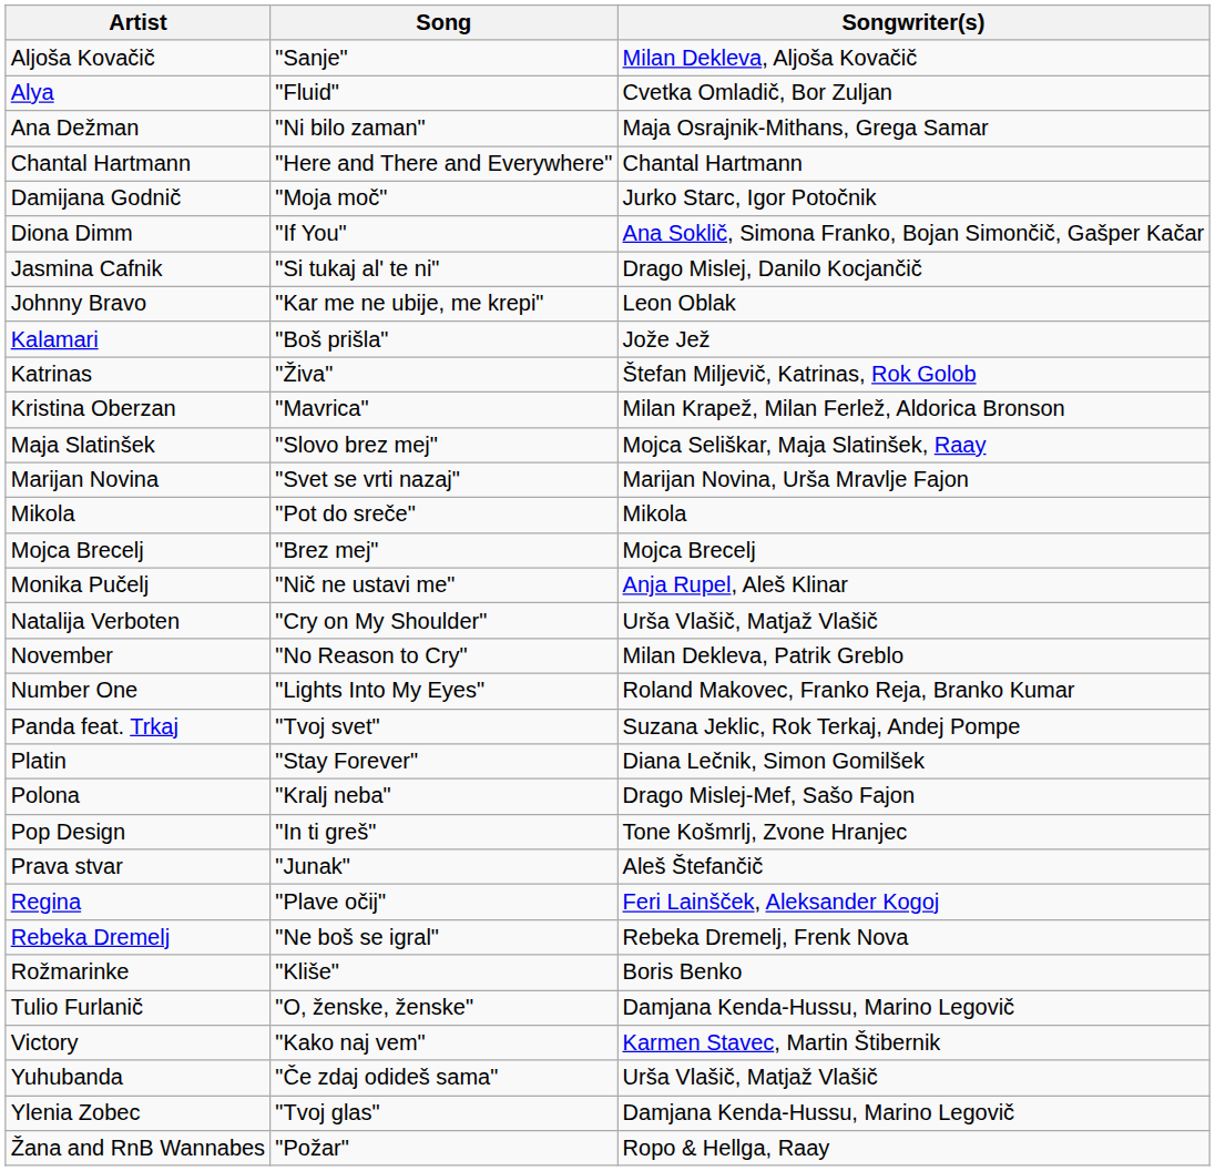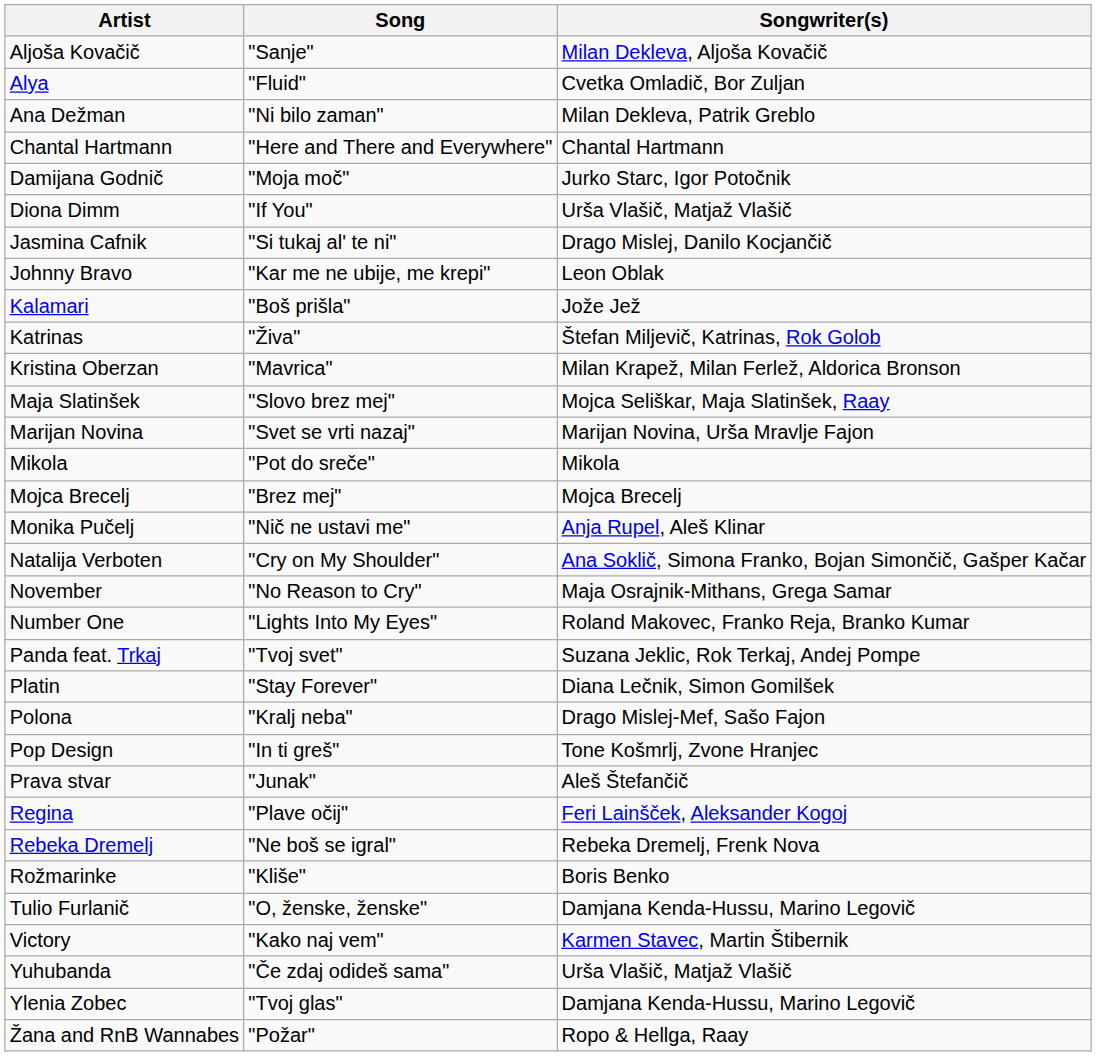 <table class="sortable wikitable" style="margin: 1em auto 1em auto;">
 <tr>
 <th>Artist</th>
 <th>Song</th>
 <th>Songwriter(s)</th>
 </tr>
 <tr>
 <td>Aljoša Kovačič</td>
 <td>"Sanje"</td>
 <td><a href='#'>Milan Dekleva</a>, Aljoša Kovačič</td>
 </tr>
 <tr>
 <td><a href='#'>Alya</a></td>
 <td>"Fluid"</td>
 <td>Cvetka Omladič, Bor Zuljan</td>
 </tr>
 <tr>
 <td>Ana Dežman</td>
 <td>"Ni bilo zaman"</td>
-<td>Maja Osrajnik-Mithans, Grega Samar</td>
+<td>Milan Dekleva, Patrik Greblo</td>
 </tr>
 <tr>
 <td>Chantal Hartmann</td>
 <td>"Here and There and Everywhere"</td>
 <td>Chantal Hartmann</td>
 </tr>
 <tr>
 <td>Damijana Godnič</td>
 <td>"Moja moč"</td>
 <td>Jurko Starc, Igor Potočnik</td>
 </tr>
 <tr>
 <td>Diona Dimm</td>
 <td>"If You"</td>
-<td><a href='#'>Ana Soklič</a>, Simona Franko, Bojan Simončič, Gašper Kačar</td>
+<td>Urša Vlašič, Matjaž Vlašič</td>
 </tr>
 <tr>
 <td>Jasmina Cafnik</td>
 <td>"Si tukaj al' te ni"</td>
 <td>Drago Mislej, Danilo Kocjančič</td>
 </tr>
 <tr>
 <td>Johnny Bravo</td>
 <td>"Kar me ne ubije, me krepi"</td>
 <td>Leon Oblak</td>
 </tr>
 <tr>
 <td><a href='#'>Kalamari</a></td>
 <td>"Boš prišla"</td>
 <td>Jože Jež</td>
 </tr>
 <tr>
 <td>Katrinas</td>
 <td>"Živa"</td>
 <td>Štefan Miljevič, Katrinas, <a href='#'>Rok Golob</a></td>
 </tr>
 <tr>
 <td>Kristina Oberzan</td>
 <td>"Mavrica"</td>
 <td>Milan Krapež, Milan Ferlež, Aldorica Bronson</td>
 </tr>
 <tr>
 <td>Maja Slatinšek</td>
 <td>"Slovo brez mej"</td>
 <td>Mojca Seliškar, Maja Slatinšek, <a href='#'>Raay</a></td>
 </tr>
 <tr>
 <td>Marijan Novina</td>
 <td>"Svet se vrti nazaj"</td>
 <td>Marijan Novina, Urša Mravlje Fajon</td>
 </tr>
 <tr>
 <td>Mikola</td>
 <td>"Pot do sreče"</td>
 <td>Mikola</td>
 </tr>
 <tr>
 <td>Mojca Brecelj</td>
 <td>"Brez mej"</td>
 <td>Mojca Brecelj</td>
 </tr>
 <tr>
 <td>Monika Pučelj</td>
 <td>"Nič ne ustavi me"</td>
 <td><a href='#'>Anja Rupel</a>, Aleš Klinar</td>
 </tr>
 <tr>
 <td>Natalija Verboten</td>
 <td>"Cry on My Shoulder"</td>
-<td>Urša Vlašič, Matjaž Vlašič</td>
+<td><a href='#'>Ana Soklič</a>, Simona Franko, Bojan Simončič, Gašper Kačar</td>
 </tr>
 <tr>
 <td>November</td>
 <td>"No Reason to Cry"</td>
-<td>Milan Dekleva, Patrik Greblo</td>
+<td>Maja Osrajnik-Mithans, Grega Samar</td>
 </tr>
 <tr>
 <td>Number One</td>
 <td>"Lights Into My Eyes"</td>
 <td>Roland Makovec, Franko Reja, Branko Kumar</td>
 </tr>
 <tr>
 <td>Panda feat. <a href='#'>Trkaj</a></td>
 <td>"Tvoj svet"</td>
 <td>Suzana Jeklic, Rok Terkaj, Andej Pompe</td>
 </tr>
 <tr>
 <td>Platin</td>
 <td>"Stay Forever"</td>
 <td>Diana Lečnik, Simon Gomilšek</td>
 </tr>
 <tr>
 <td>Polona</td>
 <td>"Kralj neba"</td>
 <td>Drago Mislej-Mef, Sašo Fajon</td>
 </tr>
 <tr>
 <td>Pop Design</td>
 <td>"In ti greš"</td>
 <td>Tone Košmrlj, Zvone Hranjec</td>
 </tr>
 <tr>
 <td>Prava stvar</td>
 <td>"Junak"</td>
 <td>Aleš Štefančič</td>
 </tr>
 <tr>
 <td><a href='#'>Regina</a></td>
 <td>"Plave očij"</td>
 <td><a href='#'>Feri Lainšček</a>, <a href='#'>Aleksander Kogoj</a></td>
 </tr>
 <tr>
 <td><a href='#'>Rebeka Dremelj</a></td>
 <td>"Ne boš se igral"</td>
 <td>Rebeka Dremelj, Frenk Nova</td>
 </tr>
 <tr>
 <td>Rožmarinke</td>
 <td>"Kliše"</td>
 <td>Boris Benko</td>
 </tr>
 <tr>
 <td>Tulio Furlanič</td>
 <td>"O, ženske, ženske"</td>
 <td>Damjana Kenda-Hussu, Marino Legovič</td>
 </tr>
 <tr>
 <td>Victory</td>
 <td>"Kako naj vem"</td>
 <td><a href='#'>Karmen Stavec</a>, Martin Štibernik</td>
 </tr>
 <tr>
 <td>Yuhubanda</td>
 <td>"Če zdaj odideš sama"</td>
 <td>Urša Vlašič, Matjaž Vlašič</td>
 </tr>
 <tr>
 <td>Ylenia Zobec</td>
 <td>"Tvoj glas"</td>
 <td>Damjana Kenda-Hussu, Marino Legovič</td>
 </tr>
 <tr>
 <td>Žana and RnB Wannabes</td>
 <td>"Požar"</td>
 <td>Ropo & Hellga, Raay</td>
 </tr>
 </table>
